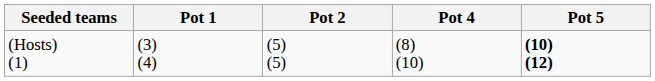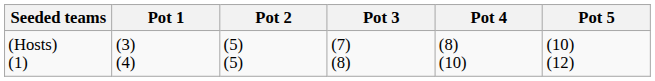 <table class="wikitable">
 <tr>
 <th width=16%>Seeded teams</th>
 <th width=16%>Pot 1</th>
 <th width=16%>Pot 2</th>
+<th width=16%>Pot 3</th>
 <th width=16%>Pot 4</th>
 <th width=16%>Pot 5</th>
 </tr>
 <tr>
 <td> (Hosts)<br> (1)</td>
 <td> (3)<br> (4)</td>
 <td> (5)<br> (5)</td>
+<td> (7)<br> (8)</td>
 <td> (8)<br> (10)</td>
-<td><strong> (10)<br> (12)</strong></td>
+<td> (10)<br> (12)</td>
 </tr>
 </table>
